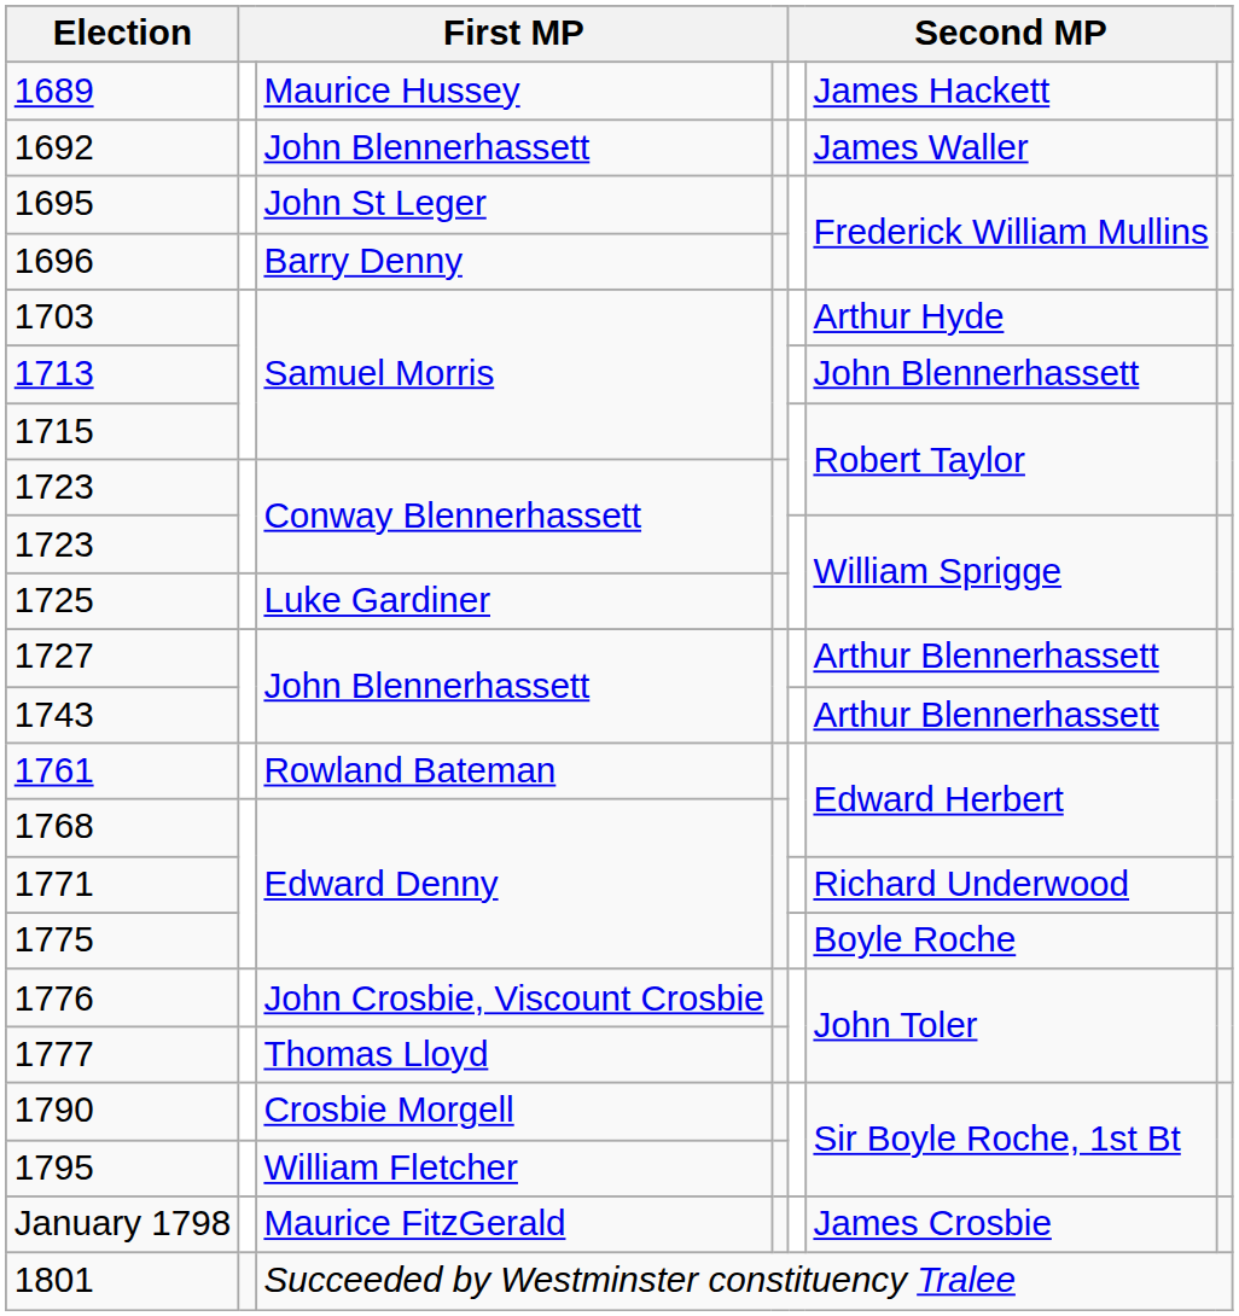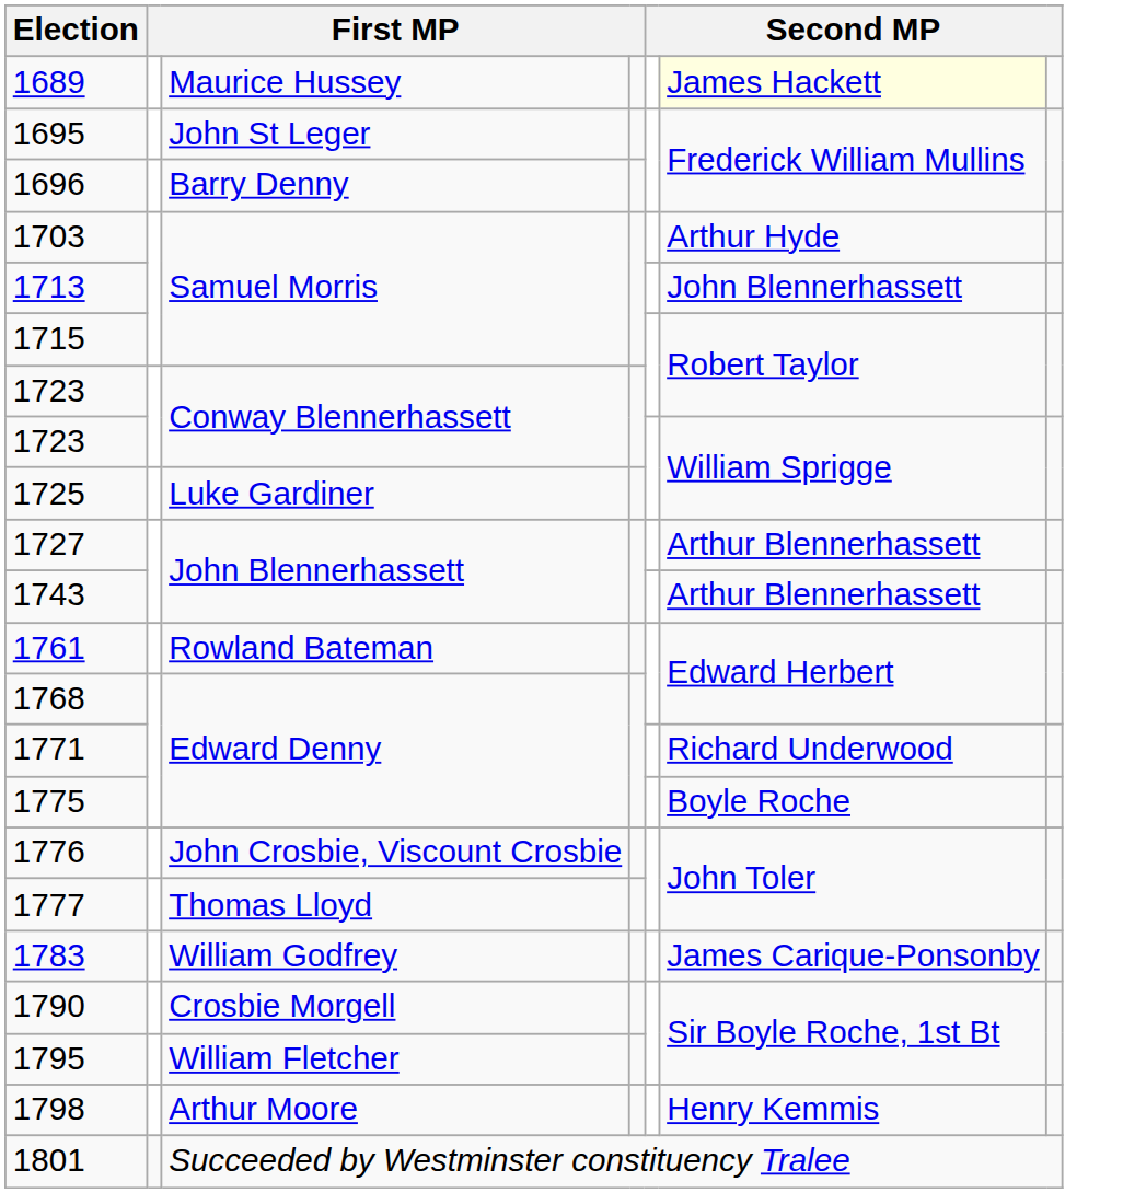 <table class="wikitable">
 <tr>
 <th>Election</th>
 <th colspan=3>First MP</th>
 <th colspan=3>Second MP</th>
 </tr>
 <tr>
 <td><a href='#'>1689</a></td>
 <td style="background-color: white"></td>
 <td><a href='#'>Maurice Hussey</a></td>
 <td></td>
 <td style="background-color: white"></td>
-<td><a href='#'>James Hackett</a></td>
-<td></td>
-</tr>
-<tr>
-<td>1692</td>
-<td style="background-color: white"></td>
-<td><a href='#'>John Blennerhassett</a></td>
-<td></td>
-<td style="background-color: white"></td>
-<td><a href='#'>James Waller</a></td>
+<td style="background: lightyellow;"><a href='#'>James Hackett</a></td>
 <td></td>
 </tr>
 <tr>
 <td>1695</td>
 <td style="background-color: white"></td>
 <td><a href='#'>John St Leger</a></td>
 <td></td>
 <td rowspan="2" style="background-color: white"></td>
 <td rowspan="2"><a href='#'>Frederick William Mullins</a></td>
 <td rowspan="2"></td>
 </tr>
 <tr>
 <td>1696</td>
 <td style="background-color: white"></td>
 <td><a href='#'>Barry Denny</a></td>
 <td></td>
 </tr>
 <tr>
 <td>1703</td>
 <td rowspan="3" style="background-color: white"></td>
 <td rowspan="3"><a href='#'>Samuel Morris</a></td>
 <td rowspan="3"></td>
 <td style="background-color: white"></td>
 <td><a href='#'>Arthur Hyde</a></td>
 <td></td>
 </tr>
 <tr>
 <td><a href='#'>1713</a></td>
 <td style="background-color: white"></td>
 <td><a href='#'>John Blennerhassett</a></td>
 <td></td>
 </tr>
 <tr>
 <td>1715</td>
 <td rowspan="2" style="background-color: white"></td>
 <td rowspan="2"><a href='#'>Robert Taylor</a></td>
 <td rowspan="2"></td>
 </tr>
 <tr>
 <td>1723</td>
 <td rowspan="2" style="background-color: white"></td>
 <td rowspan="2"><a href='#'>Conway Blennerhassett</a></td>
 <td rowspan="2"></td>
 </tr>
 <tr>
 <td>1723</td>
 <td rowspan="2" style="background-color: white"></td>
 <td rowspan="2"><a href='#'>William Sprigge</a></td>
 <td rowspan="2"></td>
 </tr>
 <tr>
 <td>1725</td>
 <td style="background-color: white"></td>
 <td><a href='#'>Luke Gardiner</a></td>
 <td></td>
 </tr>
 <tr>
 <td>1727</td>
 <td rowspan="2" style="background-color: white"></td>
 <td rowspan="2"><a href='#'>John Blennerhassett</a></td>
 <td rowspan="2"></td>
 <td style="background-color: white"></td>
 <td><a href='#'>Arthur Blennerhassett</a></td>
 <td></td>
 </tr>
 <tr>
 <td>1743</td>
 <td style="background-color: white"></td>
 <td><a href='#'>Arthur Blennerhassett</a></td>
 <td></td>
 </tr>
 <tr>
 <td><a href='#'>1761</a></td>
 <td style="background-color: white"></td>
 <td><a href='#'>Rowland Bateman</a></td>
 <td></td>
 <td rowspan="2" style="background-color: white"></td>
 <td rowspan="2"><a href='#'>Edward Herbert</a></td>
 <td rowspan="2"></td>
 </tr>
 <tr>
 <td>1768</td>
 <td rowspan="3" style="background-color: white"></td>
 <td rowspan="3"><a href='#'>Edward Denny</a></td>
 <td rowspan="3"></td>
 </tr>
 <tr>
 <td>1771</td>
 <td style="background-color: white"></td>
 <td><a href='#'>Richard Underwood</a></td>
 <td></td>
 </tr>
 <tr>
 <td>1775</td>
 <td style="background-color: white"></td>
 <td><a href='#'>Boyle Roche</a></td>
 <td></td>
 </tr>
 <tr>
 <td>1776</td>
 <td style="background-color: white"></td>
 <td><a href='#'>John Crosbie, Viscount Crosbie</a></td>
 <td></td>
 <td rowspan="2" style="background-color: white"></td>
 <td rowspan="2"><a href='#'>John Toler</a></td>
 <td rowspan="2"></td>
 </tr>
 <tr>
 <td>1777</td>
 <td style="background-color: white"></td>
 <td><a href='#'>Thomas Lloyd</a></td>
 <td></td>
 </tr>
 <tr>
+<td><a href='#'>1783</a></td>
+<td style="background-color: white"></td>
+<td><a href='#'>William Godfrey</a></td>
+<td></td>
+<td style="background-color: white"></td>
+<td><a href='#'>James Carique-Ponsonby</a></td>
+<td></td>
+</tr>
+<tr>
 <td>1790</td>
 <td style="background-color: white"></td>
 <td><a href='#'>Crosbie Morgell</a></td>
 <td></td>
 <td rowspan="2" style="background-color: white"></td>
 <td rowspan="2"><a href='#'>Sir Boyle Roche, 1st Bt</a></td>
 <td rowspan="2"></td>
 </tr>
 <tr>
 <td>1795</td>
 <td style="background-color: white"></td>
 <td><a href='#'>William Fletcher</a></td>
 <td></td>
 </tr>
 <tr>
-<td>January 1798</td>
+<td>1798</td>
 <td style="background-color: white"></td>
-<td><a href='#'>Maurice FitzGerald</a></td>
+<td><a href='#'>Arthur Moore</a></td>
 <td></td>
 <td style="background-color: white"></td>
-<td><a href='#'>James Crosbie</a></td>
+<td><a href='#'>Henry Kemmis</a></td>
 <td></td>
 </tr>
 <tr>
 <td>1801</td>
 <td></td>
 <td colspan = "5"><em>Succeeded by Westminster constituency <a href='#'>Tralee</a></em></td>
 </tr>
 </table>
